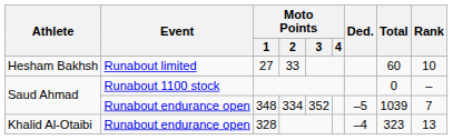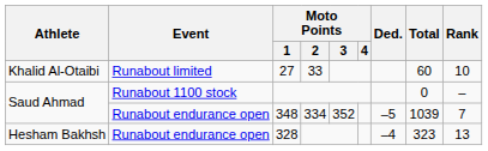 <table class=wikitable style=font-size:90%;text-align:center>
 <tr>
 <th rowspan="2">Athlete</th>
 <th rowspan="2">Event</th>
 <th colspan="4">Moto <br>Points</th>
 <th rowspan="2">Ded.</th>
 <th rowspan="2">Total</th>
 <th rowspan="2">Rank</th>
 </tr>
 <tr style="font-size:95%">
 <th>1</th>
 <th>2</th>
 <th>3</th>
 <th>4</th>
 </tr>
 <tr>
-<td align=left>Hesham Bakhsh</td>
+<td align=left>Khalid Al-Otaibi</td>
 <td align=left><a href='#'>Runabout limited</a></td>
 <td>27</td>
 <td>33</td>
 <td colspan=2></td>
 <td></td>
 <td>60</td>
 <td>10</td>
 </tr>
 <tr>
 <td align=left rowspan=2>Saud Ahmad</td>
 <td align=left><a href='#'>Runabout 1100 stock</a></td>
 <td colspan=4></td>
 <td></td>
 <td>0</td>
 <td>–</td>
 </tr>
 <tr>
 <td align=left><a href='#'>Runabout endurance open</a></td>
 <td>348</td>
 <td>334</td>
 <td>352</td>
 <td></td>
 <td>–5</td>
 <td>1039</td>
 <td>7</td>
 </tr>
 <tr>
-<td align=left>Khalid Al-Otaibi</td>
+<td align=left>Hesham Bakhsh</td>
 <td align=left><a href='#'>Runabout endurance open</a></td>
 <td>328</td>
 <td colspan=2></td>
 <td></td>
 <td>–4</td>
 <td>323</td>
 <td>13</td>
 </tr>
 </table>
